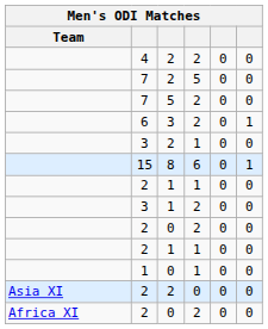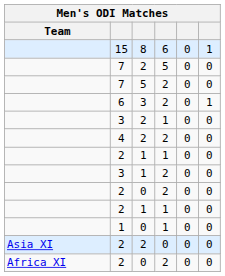 <table class="wikitable" style="text-align:center">
 <tr>
 <th colspan=6>Men's ODI Matches</th>
 </tr>
 <tr>
 <th width=120>Team</th>
 <th width=20></th>
 <th width=20></th>
 <th width=20></th>
 <th width=20></th>
 <th width=20></th>
 </tr>
-<tr>
+<tr bgcolor="#ddeeff">
 <td align="left"></td>
-<td>4</td>
-<td>2</td>
-<td>2</td>
+<td>15</td>
+<td>8</td>
+<td>6</td>
 <td>0</td>
-<td>0</td>
+<td>1</td>
 </tr>
 <tr>
 <td align="left"></td>
 <td>7</td>
 <td>2</td>
 <td>5</td>
 <td>0</td>
 <td>0</td>
 </tr>
 <tr>
 <td align="left"></td>
 <td>7</td>
 <td>5</td>
 <td>2</td>
 <td>0</td>
 <td>0</td>
 </tr>
 <tr>
 <td align="left"></td>
 <td>6</td>
 <td>3</td>
 <td>2</td>
 <td>0</td>
 <td>1</td>
 </tr>
 <tr>
 <td align="left"></td>
 <td>3</td>
 <td>2</td>
 <td>1</td>
 <td>0</td>
 <td>0</td>
 </tr>
-<tr bgcolor="#ddeeff">
+<tr>
 <td align="left"></td>
-<td>15</td>
-<td>8</td>
-<td>6</td>
+<td>4</td>
+<td>2</td>
+<td>2</td>
 <td>0</td>
-<td>1</td>
+<td>0</td>
 </tr>
 <tr>
 <td align="left"></td>
 <td>2</td>
 <td>1</td>
 <td>1</td>
 <td>0</td>
 <td>0</td>
 </tr>
 <tr>
 <td align="left"></td>
 <td>3</td>
 <td>1</td>
 <td>2</td>
 <td>0</td>
 <td>0</td>
 </tr>
 <tr>
 <td align="left"></td>
 <td>2</td>
 <td>0</td>
 <td>2</td>
 <td>0</td>
 <td>0</td>
 </tr>
 <tr>
 <td align="left"></td>
 <td>2</td>
 <td>1</td>
 <td>1</td>
 <td>0</td>
 <td>0</td>
 </tr>
 <tr>
 <td align="left"></td>
 <td>1</td>
 <td>0</td>
 <td>1</td>
 <td>0</td>
 <td>0</td>
 </tr>
 <tr bgcolor="#ddeeff">
 <td align="left"><a href='#'>Asia XI</a></td>
 <td>2</td>
 <td>2</td>
 <td>0</td>
 <td>0</td>
 <td>0</td>
 </tr>
 <tr>
 <td align="left"><a href='#'>Africa XI</a></td>
 <td>2</td>
 <td>0</td>
 <td>2</td>
 <td>0</td>
 <td>0</td>
 </tr>
 </table>
